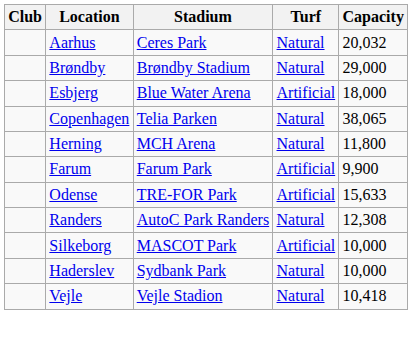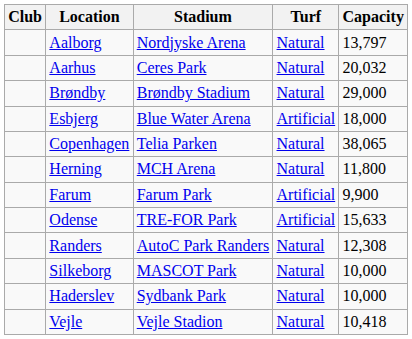 <table class="wikitable sortable">
 <tr>
 <th>Club</th>
 <th>Location</th>
 <th>Stadium</th>
 <th>Turf</th>
 <th>Capacity</th>
+</tr>
+<tr>
+<td></td>
+<td><a href='#'>Aalborg</a></td>
+<td><a href='#'>Nordjyske Arena</a></td>
+<td><a href='#'>Natural</a></td>
+<td>13,797</td>
 </tr>
 <tr>
 <td></td>
 <td><a href='#'>Aarhus</a></td>
 <td><a href='#'>Ceres Park</a></td>
 <td><a href='#'>Natural</a></td>
 <td>20,032</td>
 </tr>
 <tr>
 <td></td>
 <td><a href='#'>Brøndby</a></td>
 <td><a href='#'>Brøndby Stadium</a></td>
 <td><a href='#'>Natural</a></td>
 <td>29,000</td>
 </tr>
 <tr>
 <td></td>
 <td><a href='#'>Esbjerg</a></td>
 <td><a href='#'>Blue Water Arena</a></td>
 <td><a href='#'>Artificial</a></td>
 <td>18,000</td>
 </tr>
 <tr>
 <td></td>
 <td><a href='#'>Copenhagen</a></td>
 <td><a href='#'>Telia Parken</a></td>
 <td><a href='#'>Natural</a></td>
 <td>38,065</td>
 </tr>
 <tr>
 <td></td>
 <td><a href='#'>Herning</a></td>
 <td><a href='#'>MCH Arena</a></td>
 <td><a href='#'>Natural</a></td>
 <td>11,800</td>
 </tr>
 <tr>
 <td></td>
 <td><a href='#'>Farum</a></td>
 <td><a href='#'>Farum Park</a></td>
 <td><a href='#'>Artificial</a></td>
 <td>9,900</td>
 </tr>
 <tr>
 <td></td>
 <td><a href='#'>Odense</a></td>
 <td><a href='#'>TRE-FOR Park</a></td>
 <td><a href='#'>Artificial</a></td>
 <td>15,633</td>
 </tr>
 <tr>
 <td></td>
 <td><a href='#'>Randers</a></td>
 <td><a href='#'>AutoC Park Randers</a></td>
 <td><a href='#'>Natural</a></td>
 <td>12,308</td>
 </tr>
 <tr>
 <td></td>
 <td><a href='#'>Silkeborg</a></td>
 <td><a href='#'>MASCOT Park</a></td>
-<td><a href='#'>Artificial</a></td>
+<td><a href='#'>Natural</a></td>
 <td>10,000</td>
 </tr>
 <tr>
 <td></td>
 <td><a href='#'>Haderslev</a></td>
 <td><a href='#'>Sydbank Park</a></td>
 <td><a href='#'>Natural</a></td>
 <td>10,000</td>
 </tr>
 <tr>
 <td></td>
 <td><a href='#'>Vejle</a></td>
 <td><a href='#'>Vejle Stadion</a></td>
 <td><a href='#'>Natural</a></td>
 <td>10,418</td>
 </tr>
 </table>
